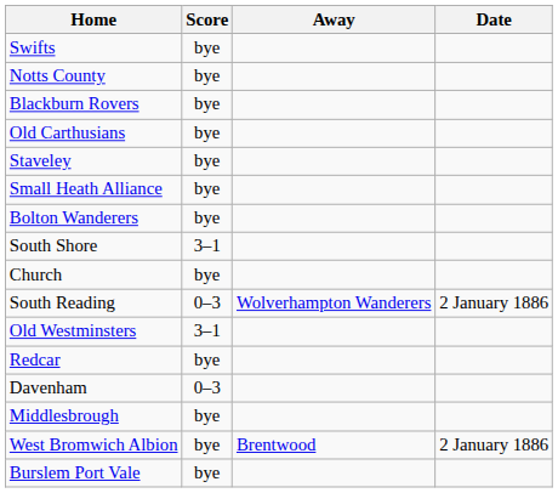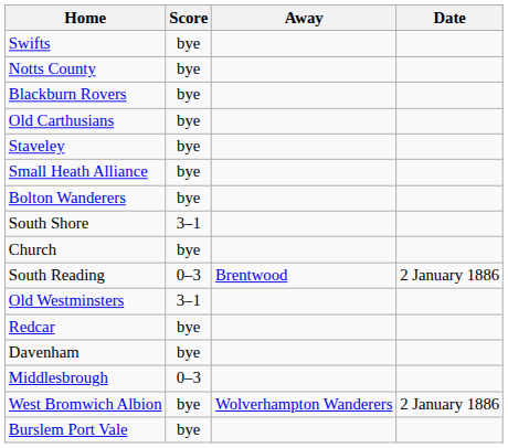 <table class="wikitable">
 <tr>
 <th>Home</th>
 <th>Score</th>
 <th>Away</th>
 <th>Date</th>
 </tr>
 <tr>
 <td><a href='#'>Swifts</a></td>
 <td align=center>bye</td>
 <td></td>
 <td></td>
 </tr>
 <tr>
 <td><a href='#'>Notts County</a></td>
 <td align=center>bye</td>
 <td></td>
 <td></td>
 </tr>
 <tr>
 <td><a href='#'>Blackburn Rovers</a></td>
 <td align=center>bye</td>
 <td></td>
 <td></td>
 </tr>
 <tr>
 <td><a href='#'>Old Carthusians</a></td>
 <td align=center>bye</td>
 <td></td>
 <td></td>
 </tr>
 <tr>
 <td><a href='#'>Staveley</a></td>
 <td align=center>bye</td>
 <td></td>
 <td></td>
 </tr>
 <tr>
 <td><a href='#'>Small Heath Alliance</a></td>
 <td align=center>bye</td>
 <td></td>
 <td></td>
 </tr>
 <tr>
 <td><a href='#'>Bolton Wanderers</a></td>
 <td align=center>bye</td>
 <td></td>
 <td></td>
 </tr>
 <tr>
 <td>South Shore</td>
 <td align=center>3–1</td>
 <td></td>
 <td></td>
 </tr>
 <tr>
 <td>Church</td>
 <td align=center>bye</td>
 <td></td>
 <td></td>
 </tr>
 <tr>
 <td>South Reading</td>
 <td align=center>0–3</td>
-<td><a href='#'>Wolverhampton Wanderers</a></td>
+<td><a href='#'>Brentwood</a></td>
 <td>2 January 1886</td>
 </tr>
 <tr>
 <td><a href='#'>Old Westminsters</a></td>
 <td align=center>3–1</td>
 <td></td>
 <td></td>
 </tr>
 <tr>
 <td><a href='#'>Redcar</a></td>
 <td align=center>bye</td>
 <td></td>
 <td></td>
 </tr>
 <tr>
 <td>Davenham</td>
-<td align=center>0–3</td>
+<td align=center>bye</td>
 <td></td>
 <td></td>
 </tr>
 <tr>
 <td><a href='#'>Middlesbrough</a></td>
-<td align=center>bye</td>
+<td align=center>0–3</td>
 <td></td>
 <td></td>
 </tr>
 <tr>
 <td><a href='#'>West Bromwich Albion</a></td>
 <td align=center>bye</td>
-<td><a href='#'>Brentwood</a></td>
+<td><a href='#'>Wolverhampton Wanderers</a></td>
 <td>2 January 1886</td>
 </tr>
 <tr>
 <td><a href='#'>Burslem Port Vale</a></td>
 <td align=center>bye</td>
 <td></td>
 <td></td>
 </tr>
 </table>
